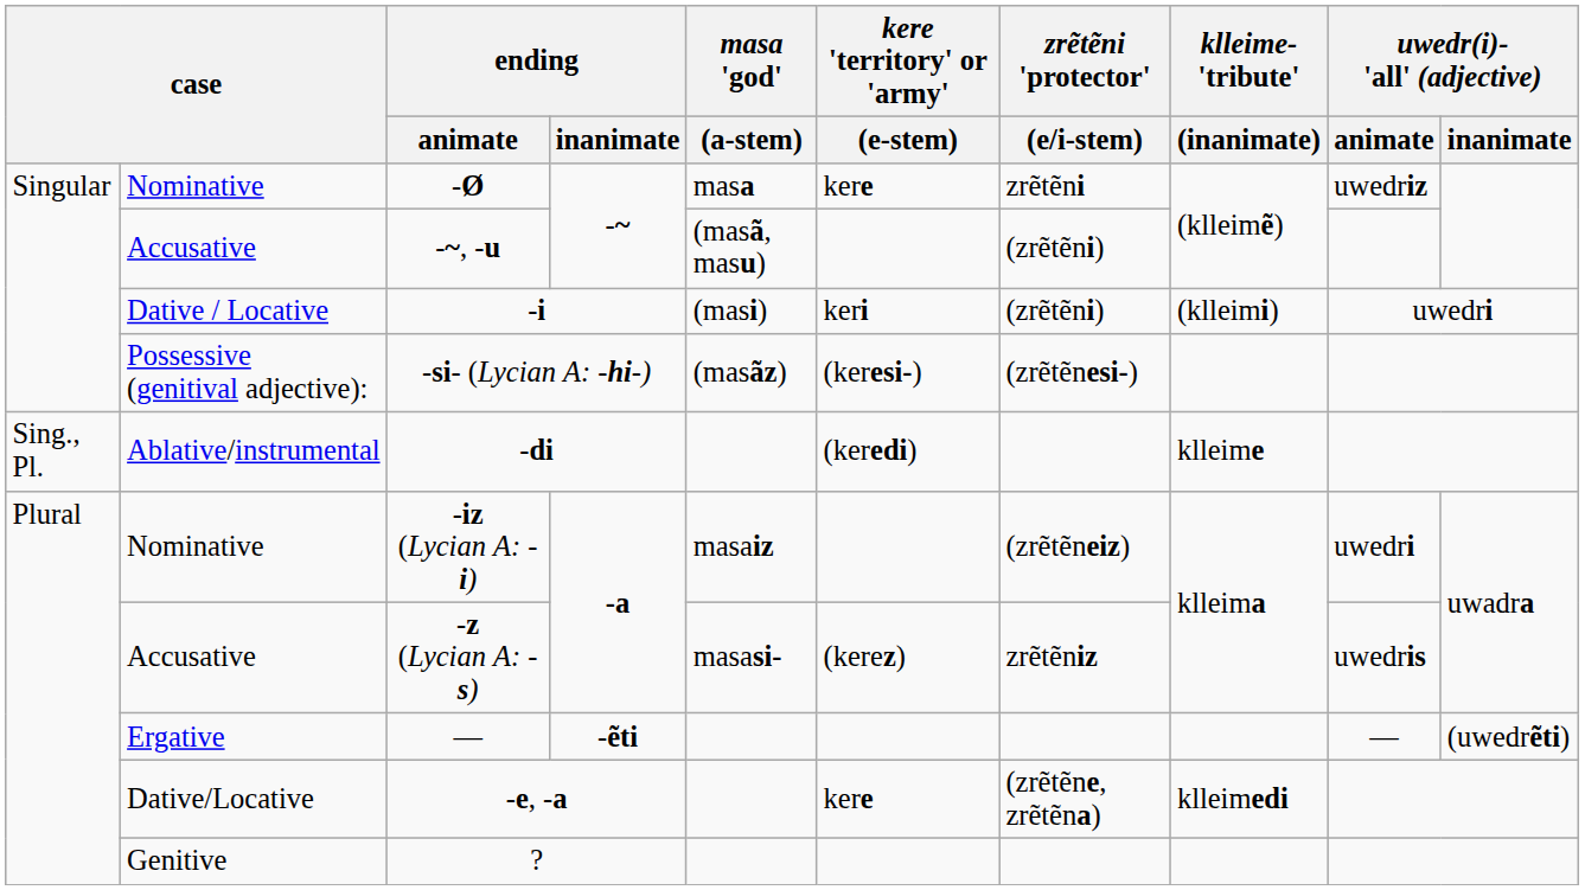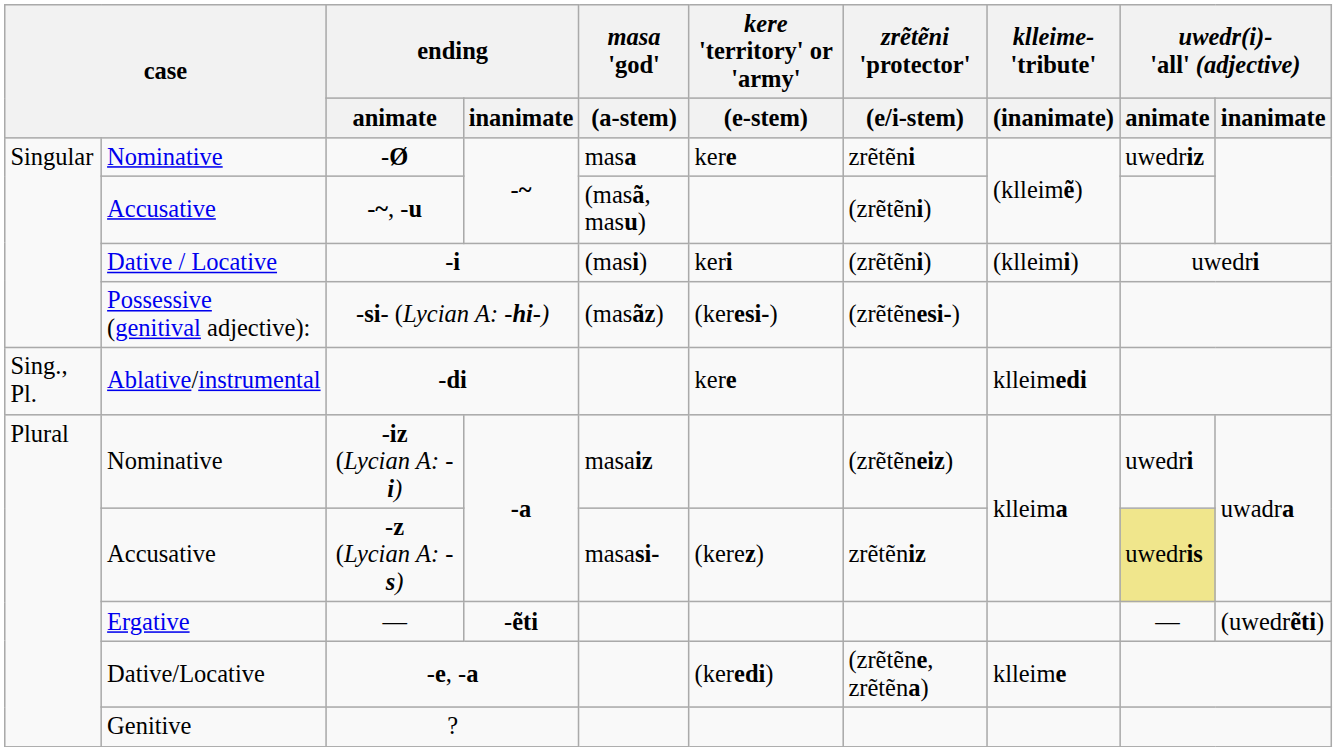 <table class="wikitable">
 <tr>
 <th colspan="2" rowspan="2">case</th>
 <th colspan="2">ending</th>
 <th><em>masa</em><br>'god'</th>
 <th><em>kere</em><br>'territory' or 'army'</th>
 <th><em>zrẽtẽni</em><br>'protector'</th>
 <th><em>klleime-</em><br>'tribute'</th>
 <th colspan="2"><em>uwedr(i)-</em><br>'all' <em>(adjective)</em></th>
 </tr>
 <tr>
 <th>animate</th>
 <th>inanimate</th>
 <th>(a-stem)</th>
 <th>(e-stem)</th>
 <th>(e/i-stem)</th>
 <th>(inanimate)</th>
 <th>animate</th>
 <th>inanimate</th>
 </tr>
 <tr>
 <td valign="top" rowspan="4">Singular</td>
 <td><a href='#'>Nominative</a></td>
 <td align="center">-<strong>Ø</strong></td>
 <td align="center" rowspan="2">-<strong>~</strong></td>
 <td>mas<strong>a</strong></td>
 <td>ker<strong>e</strong></td>
 <td>zrẽtẽn<strong>i</strong></td>
 <td rowspan="2">(klleim<strong>ẽ</strong>)</td>
 <td>uwedr<strong>iz</strong></td>
 <td rowspan="2"></td>
 </tr>
 <tr>
 <td><a href='#'>Accusative</a></td>
 <td align="center">-<strong>~</strong>, -<strong>u</strong></td>
 <td>(mas<strong>ã</strong>, mas<strong>u</strong>)</td>
 <td></td>
 <td>(zrẽtẽn<strong>i</strong>)</td>
 <td></td>
 </tr>
 <tr>
 <td><a href='#'>Dative / Locative</a></td>
 <td colspan="2" align="center">-<strong>i</strong></td>
 <td>(mas<strong>i</strong>)</td>
 <td>ker<strong>i</strong></td>
 <td>(zrẽtẽn<strong>i</strong>)</td>
 <td>(klleim<strong>i</strong>)</td>
 <td colspan="2" align="center">uwedr<strong>i</strong></td>
 </tr>
 <tr>
 <td><a href='#'>Possessive</a> <br>(<a href='#'>genitival</a> adjective):</td>
 <td colspan="2" align="center"><span>-<strong>si</strong>- (<em>Lycian A: -<strong>hi</strong>-)</em></span></td>
 <td>(mas<strong>ãz</strong>)</td>
 <td>(ker<strong>esi-</strong>)</td>
 <td>(zrẽtẽn<strong>esi-</strong>)</td>
 <td></td>
 <td colspan="2"></td>
 </tr>
 <tr>
 <td>Sing., Pl.</td>
 <td><a href='#'>Ablative</a>/<a href='#'>instrumental</a></td>
 <td align="center" colspan="2">-<strong>di</strong></td>
 <td></td>
-<td>(ker<strong>edi</strong>)</td>
+<td>ker<strong>e</strong></td>
 <td></td>
-<td>klleim<strong>e</strong></td>
+<td>klleim<strong>edi</strong></td>
 <td colspan="2"></td>
 </tr>
 <tr>
 <td valign="top" rowspan="5">Plural</td>
 <td>Nominative</td>
 <td align="center"><span>-<strong>iz</strong> (<em>Lycian A: -<strong>i</strong>)</em></span></td>
 <td align="center" rowspan="2"><strong>-a</strong></td>
 <td>masa<strong>iz</strong></td>
 <td></td>
 <td>(zrẽtẽn<strong>eiz</strong>)</td>
 <td rowspan="2">klleim<strong>a</strong></td>
 <td>uwedr<strong>i</strong></td>
 <td rowspan="2">uwadr<strong>a</strong></td>
 </tr>
 <tr>
 <td>Accusative</td>
 <td align="center"><span>-<strong>z</strong> (<em>Lycian A: -<strong>s</strong>)</em></span></td>
 <td>masa<strong>si-</strong></td>
 <td>(kere<strong>z</strong>)</td>
 <td>zrẽtẽn<strong>iz</strong></td>
-<td>uwedr<strong>is</strong></td>
+<td style="background: khaki;">uwedr<strong>is</strong></td>
 </tr>
 <tr>
 <td><a href='#'>Ergative</a></td>
 <td align="center">—</td>
 <td align="center">-<strong>ẽti</strong></td>
 <td></td>
 <td></td>
 <td></td>
 <td></td>
 <td align="center">—</td>
 <td>(uwedr<strong>ẽti</strong>)</td>
 </tr>
 <tr>
 <td>Dative/Locative</td>
 <td colspan="2" align="center">-<strong>e</strong>, -<strong>a</strong></td>
 <td></td>
-<td>ker<strong>e</strong></td>
+<td>(ker<strong>edi</strong>)</td>
 <td>(zrẽtẽn<strong>e</strong>, zrẽtẽn<strong>a</strong>)</td>
-<td>klleim<strong>edi</strong></td>
+<td>klleim<strong>e</strong></td>
 <td colspan="2"></td>
 </tr>
 <tr>
 <td>Genitive</td>
 <td colspan="2" align="center">?</td>
 <td></td>
 <td></td>
 <td></td>
 <td></td>
 <td colspan="2"></td>
 </tr>
 </table>
